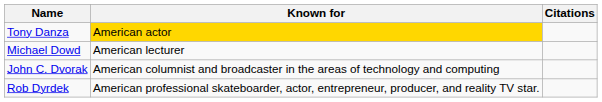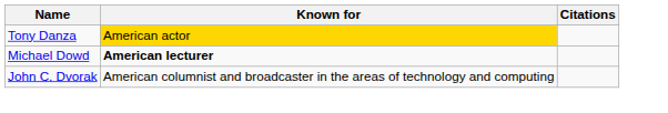 <table class="wikitable">
 <tr>
 <th>Name</th>
 <th>Known for</th>
 <th>Citations</th>
 </tr>
 <tr>
 <td><a href='#'>Tony Danza</a></td>
 <td style="background: gold;">American actor</td>
 <td></td>
 </tr>
 <tr>
 <td><a href='#'>Michael Dowd</a></td>
-<td>American lecturer</td>
+<td><strong>American lecturer</strong></td>
 <td></td>
 </tr>
 <tr>
 <td><a href='#'>John C. Dvorak</a></td>
 <td>American columnist and broadcaster in the areas of technology and computing</td>
 <td></td>
 </tr>
-<tr>
-<td><a href='#'>Rob Dyrdek</a></td>
-<td>American professional skateboarder, actor, entrepreneur, producer, and reality TV star.</td>
-<td></td>
-</tr>
 </table>
